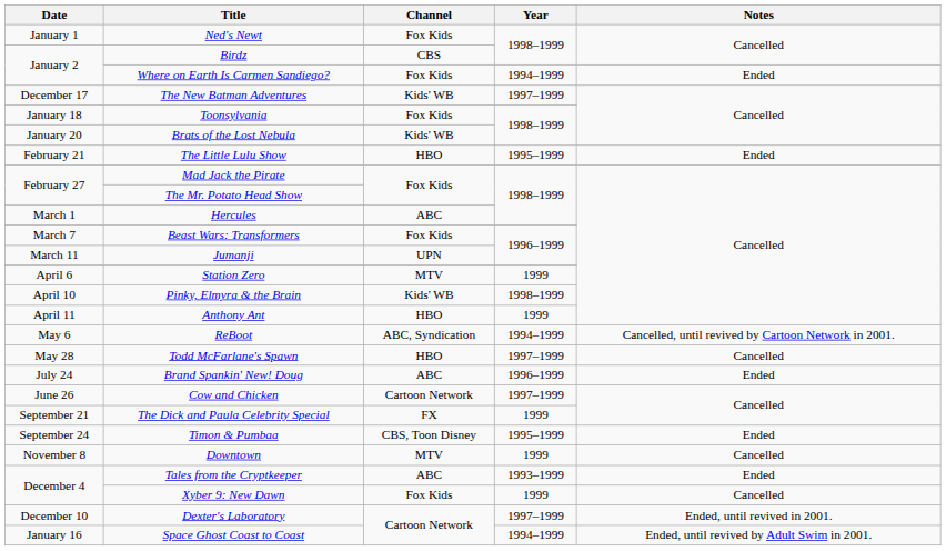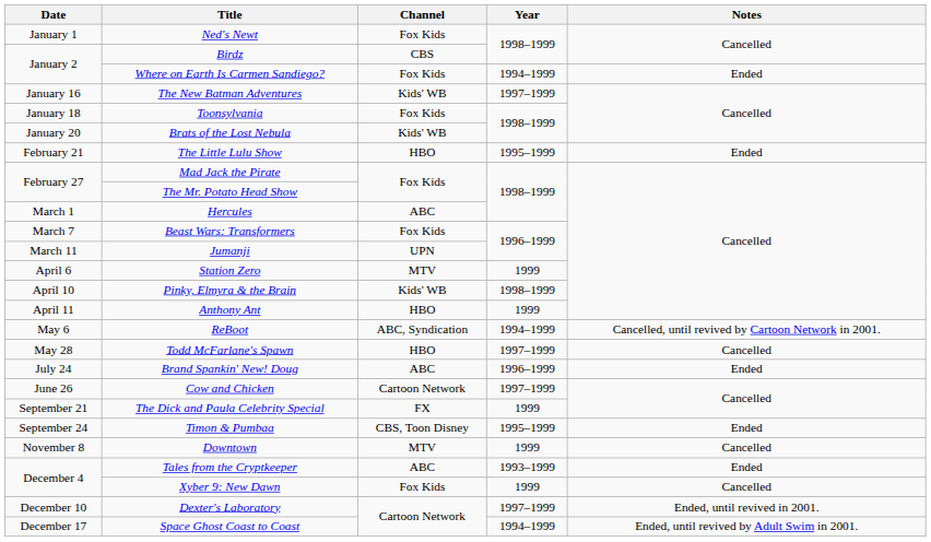 <table class="wikitable sortable" style="text-align: center" width="75%">
 <tr>
 <th scope="col">Date</th>
 <th scope="col">Title</th>
 <th scope="col">Channel</th>
 <th scope="col">Year</th>
 <th scope="col">Notes</th>
 </tr>
 <tr>
 <td>January 1</td>
 <td><em><a href='#'>Ned's Newt</a></em></td>
 <td>Fox Kids</td>
 <td rowspan=2>1998–1999</td>
 <td rowspan=2>Cancelled</td>
 </tr>
 <tr>
 <td rowspan=2>January 2</td>
 <td><em><a href='#'>Birdz</a></em></td>
 <td>CBS</td>
 </tr>
 <tr>
 <td><em><a href='#'>Where on Earth Is Carmen Sandiego?</a></em></td>
 <td>Fox Kids</td>
 <td>1994–1999</td>
 <td>Ended</td>
 </tr>
 <tr>
-<td>December 17</td>
+<td>January 16</td>
 <td><em><a href='#'>The New Batman Adventures</a></em></td>
 <td>Kids' WB</td>
 <td>1997–1999</td>
 <td rowspan=3>Cancelled</td>
 </tr>
 <tr>
 <td>January 18</td>
 <td><em><a href='#'>Toonsylvania</a></em></td>
 <td>Fox Kids</td>
 <td rowspan=2>1998–1999</td>
 </tr>
 <tr>
 <td>January 20</td>
 <td><em><a href='#'>Brats of the Lost Nebula</a></em></td>
 <td>Kids' WB</td>
 </tr>
 <tr>
 <td>February 21</td>
 <td><em><a href='#'>The Little Lulu Show</a></em></td>
 <td>HBO</td>
 <td>1995–1999</td>
 <td>Ended</td>
 </tr>
 <tr>
 <td rowspan=2>February 27</td>
 <td><em><a href='#'>Mad Jack the Pirate</a></em></td>
 <td rowspan=2>Fox Kids</td>
 <td rowspan=3>1998–1999</td>
 <td rowspan=8>Cancelled</td>
 </tr>
 <tr>
 <td><em><a href='#'>The Mr. Potato Head Show</a></em></td>
 </tr>
 <tr>
 <td>March 1</td>
 <td><em><a href='#'>Hercules</a></em></td>
 <td>ABC</td>
 </tr>
 <tr>
 <td>March 7</td>
 <td><em><a href='#'>Beast Wars: Transformers</a></em></td>
 <td>Fox Kids</td>
 <td rowspan=2>1996–1999</td>
 </tr>
 <tr>
 <td>March 11</td>
 <td><em><a href='#'>Jumanji</a></em></td>
 <td>UPN</td>
 </tr>
 <tr>
 <td>April 6</td>
 <td><em><a href='#'>Station Zero</a></em></td>
 <td>MTV</td>
 <td>1999</td>
 </tr>
 <tr>
 <td>April 10</td>
 <td><em><a href='#'>Pinky, Elmyra & the Brain</a></em></td>
 <td>Kids' WB</td>
 <td>1998–1999</td>
 </tr>
 <tr>
 <td>April 11</td>
 <td><em><a href='#'>Anthony Ant</a></em></td>
 <td>HBO</td>
 <td>1999</td>
 </tr>
 <tr>
 <td>May 6</td>
 <td><em><a href='#'>ReBoot</a></em></td>
 <td>ABC, Syndication</td>
 <td>1994–1999</td>
 <td>Cancelled, until revived by <a href='#'>Cartoon Network</a> in 2001.</td>
 </tr>
 <tr>
 <td>May 28</td>
 <td><em><a href='#'>Todd McFarlane's Spawn</a></em></td>
 <td>HBO</td>
 <td>1997–1999</td>
 <td>Cancelled</td>
 </tr>
 <tr>
 <td>July 24</td>
 <td><em><a href='#'>Brand Spankin' New! Doug</a></em></td>
 <td>ABC</td>
 <td>1996–1999</td>
 <td>Ended</td>
 </tr>
 <tr>
 <td>June 26</td>
 <td><em><a href='#'>Cow and Chicken</a></em></td>
 <td>Cartoon Network</td>
 <td>1997–1999</td>
 <td rowspan=2>Cancelled</td>
 </tr>
 <tr>
 <td>September 21</td>
 <td><em><a href='#'>The Dick and Paula Celebrity Special</a></em></td>
 <td>FX</td>
 <td>1999</td>
 </tr>
 <tr>
 <td>September 24</td>
 <td><em><a href='#'>Timon & Pumbaa</a></em></td>
 <td>CBS, Toon Disney</td>
 <td>1995–1999</td>
 <td>Ended</td>
 </tr>
 <tr>
 <td>November 8</td>
 <td><em><a href='#'>Downtown</a></em></td>
 <td>MTV</td>
 <td>1999</td>
 <td>Cancelled</td>
 </tr>
 <tr>
 <td rowspan=2>December 4</td>
 <td><em><a href='#'>Tales from the Cryptkeeper</a></em></td>
 <td>ABC</td>
 <td>1993–1999</td>
 <td>Ended</td>
 </tr>
 <tr>
 <td><em><a href='#'>Xyber 9: New Dawn</a></em></td>
 <td>Fox Kids</td>
 <td>1999</td>
 <td>Cancelled</td>
 </tr>
 <tr>
 <td>December 10</td>
 <td><em><a href='#'>Dexter's Laboratory</a></em></td>
 <td rowspan=2>Cartoon Network</td>
 <td>1997–1999</td>
 <td>Ended, until revived in 2001.</td>
 </tr>
 <tr>
-<td>January 16</td>
+<td>December 17</td>
 <td><em><a href='#'>Space Ghost Coast to Coast</a></em></td>
 <td>1994–1999</td>
 <td>Ended, until revived by <a href='#'>Adult Swim</a> in 2001.</td>
 </tr>
 </table>
